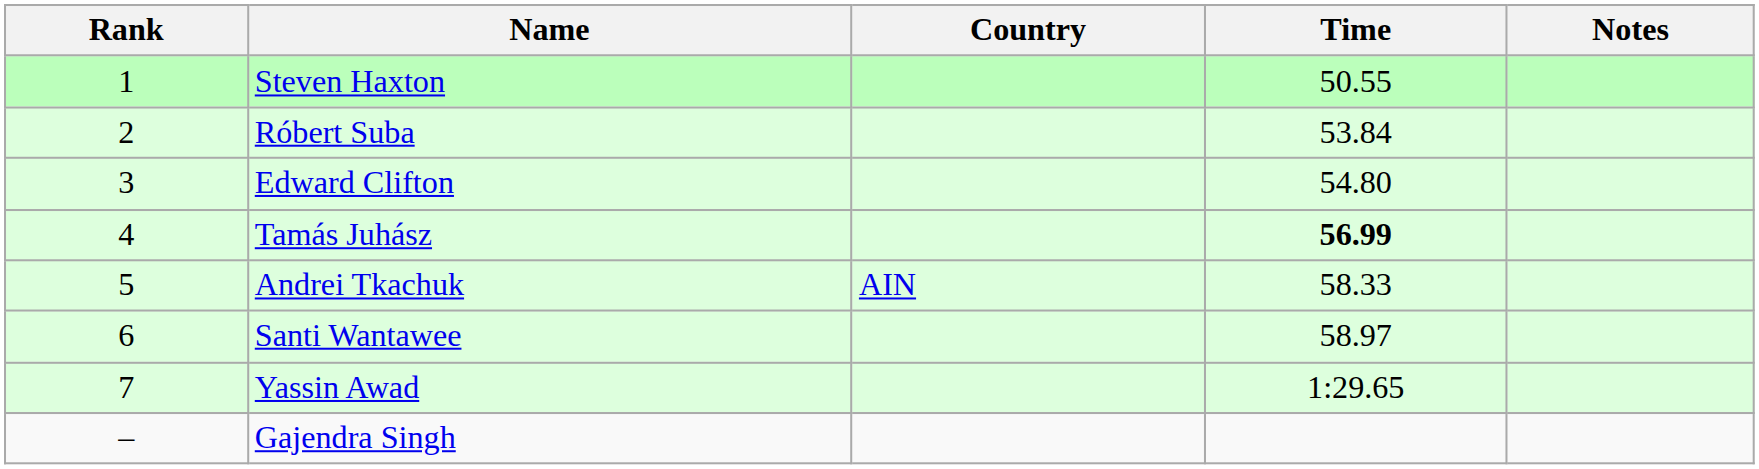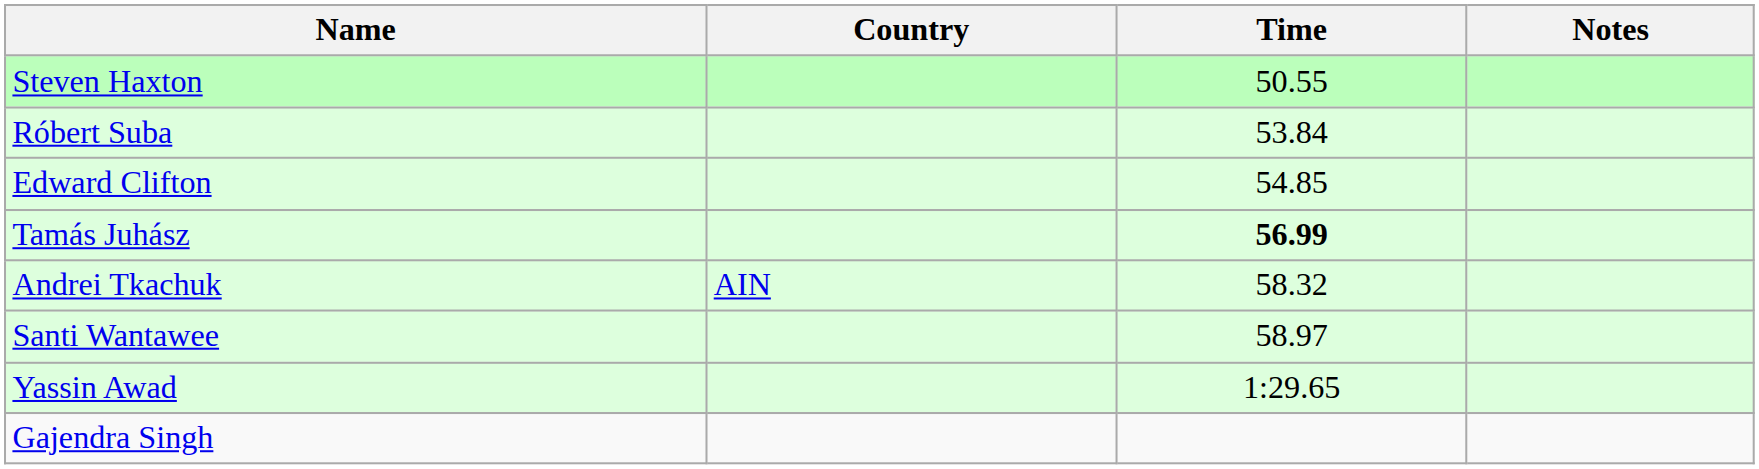 <table class="wikitable" style="text-align:center;width: 55%">
 <tr>
-<th>Rank</th>
 <th>Name</th>
 <th>Country</th>
 <th>Time</th>
 <th>Notes</th>
 </tr>
 <tr bgcolor=bbffbb>
-<td>1</td>
 <td align="left"><a href='#'>Steven Haxton</a></td>
 <td align="left"></td>
 <td>50.55</td>
 <td></td>
 </tr>
 <tr bgcolor=ddffdd>
-<td>2</td>
 <td align="left"><a href='#'>Róbert Suba</a></td>
 <td align="left"></td>
 <td>53.84</td>
 <td></td>
 </tr>
 <tr bgcolor=ddffdd>
-<td>3</td>
 <td align="left"><a href='#'>Edward Clifton</a></td>
 <td align="left"></td>
-<td>54.80</td>
+<td>54.85</td>
 <td></td>
 </tr>
 <tr bgcolor=ddffdd>
-<td>4</td>
 <td align="left"><a href='#'>Tamás Juhász</a></td>
 <td align="left"></td>
 <td><strong>56.99</strong></td>
 <td></td>
 </tr>
 <tr bgcolor=ddffdd>
-<td>5</td>
 <td align="left"><a href='#'>Andrei Tkachuk</a></td>
 <td align="left"> <a href='#'>AIN</a></td>
-<td>58.33</td>
+<td>58.32</td>
 <td></td>
 </tr>
 <tr bgcolor=ddffdd>
-<td>6</td>
 <td align="left"><a href='#'>Santi Wantawee</a></td>
 <td align="left"></td>
 <td>58.97</td>
 <td></td>
 </tr>
 <tr bgcolor=ddffdd>
-<td>7</td>
 <td align="left"><a href='#'>Yassin Awad</a></td>
 <td align="left"></td>
 <td>1:29.65</td>
 <td></td>
 </tr>
 <tr>
-<td>–</td>
 <td align="left"><a href='#'>Gajendra Singh</a></td>
 <td align="left"></td>
 <td></td>
 <td></td>
 </tr>
 </table>
